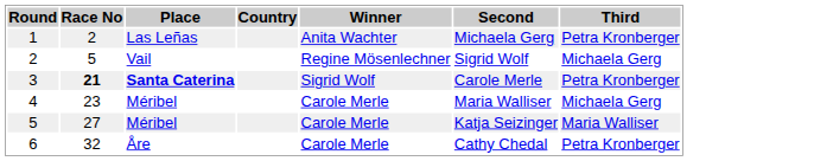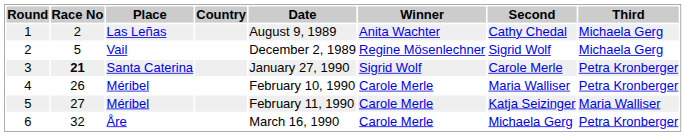 <table border="0" style="border: 1px solid #999; background-color:#FFFFFF; text-align:center">
 <tr align="center" bgcolor="#CCCCCC">
 <th>Round</th>
 <th>Race No</th>
 <th>Place</th>
 <th>Country</th>
+<th>Date</th>
 <th>Winner</th>
 <th>Second</th>
 <th>Third</th>
 </tr>
 <tr bgcolor="#EFEFEF">
 <td>1</td>
 <td>2</td>
 <td align="left"><a href='#'>Las Leñas</a></td>
 <td align="left"></td>
+<td align="left">August 9, 1989</td>
 <td align="left"> <a href='#'>Anita Wachter</a></td>
+<td align="left"> <a href='#'>Cathy Chedal</a></td>
 <td align="left"> <a href='#'>Michaela Gerg</a></td>
-<td align="left"> <a href='#'>Petra Kronberger</a></td>
 </tr>
 <tr>
 <td>2</td>
 <td>5</td>
 <td align="left"><a href='#'>Vail</a></td>
 <td align="left"></td>
+<td align="left">December 2, 1989</td>
 <td align="left"> <a href='#'>Regine Mösenlechner</a></td>
 <td align="left"> <a href='#'>Sigrid Wolf</a></td>
 <td align="left"> <a href='#'>Michaela Gerg</a></td>
 </tr>
 <tr bgcolor="#EFEFEF">
 <td>3</td>
 <td><strong>21</strong></td>
-<td align="left"><strong><a href='#'>Santa Caterina</a></strong></td>
+<td align="left"><a href='#'>Santa Caterina</a></td>
 <td align="left"></td>
+<td align="left">January 27, 1990</td>
 <td align="left"> <a href='#'>Sigrid Wolf</a></td>
 <td align="left"> <a href='#'>Carole Merle</a></td>
 <td align="left"> <a href='#'>Petra Kronberger</a></td>
 </tr>
 <tr>
 <td>4</td>
-<td>23</td>
+<td>26</td>
 <td align="left"><a href='#'>Méribel</a></td>
 <td align="left"></td>
+<td align="left">February 10, 1990</td>
 <td align="left"> <a href='#'>Carole Merle</a></td>
 <td align="left"> <a href='#'>Maria Walliser</a></td>
-<td align="left"> <a href='#'>Michaela Gerg</a></td>
+<td align="left"> <a href='#'>Petra Kronberger</a></td>
 </tr>
 <tr bgcolor="#EFEFEF">
 <td>5</td>
 <td>27</td>
 <td align="left"><a href='#'>Méribel</a></td>
 <td align="left"></td>
+<td align="left">February 11, 1990</td>
 <td align="left"> <a href='#'>Carole Merle</a></td>
 <td align="left"> <a href='#'>Katja Seizinger</a></td>
 <td align="left"> <a href='#'>Maria Walliser</a></td>
 </tr>
 <tr>
 <td>6</td>
 <td>32</td>
 <td align="left"><a href='#'>Åre</a></td>
 <td align="left"></td>
+<td align="left">March 16, 1990</td>
 <td align="left"> <a href='#'>Carole Merle</a></td>
-<td align="left"> <a href='#'>Cathy Chedal</a></td>
+<td align="left"> <a href='#'>Michaela Gerg</a></td>
 <td align="left"> <a href='#'>Petra Kronberger</a></td>
 </tr>
 </table>
